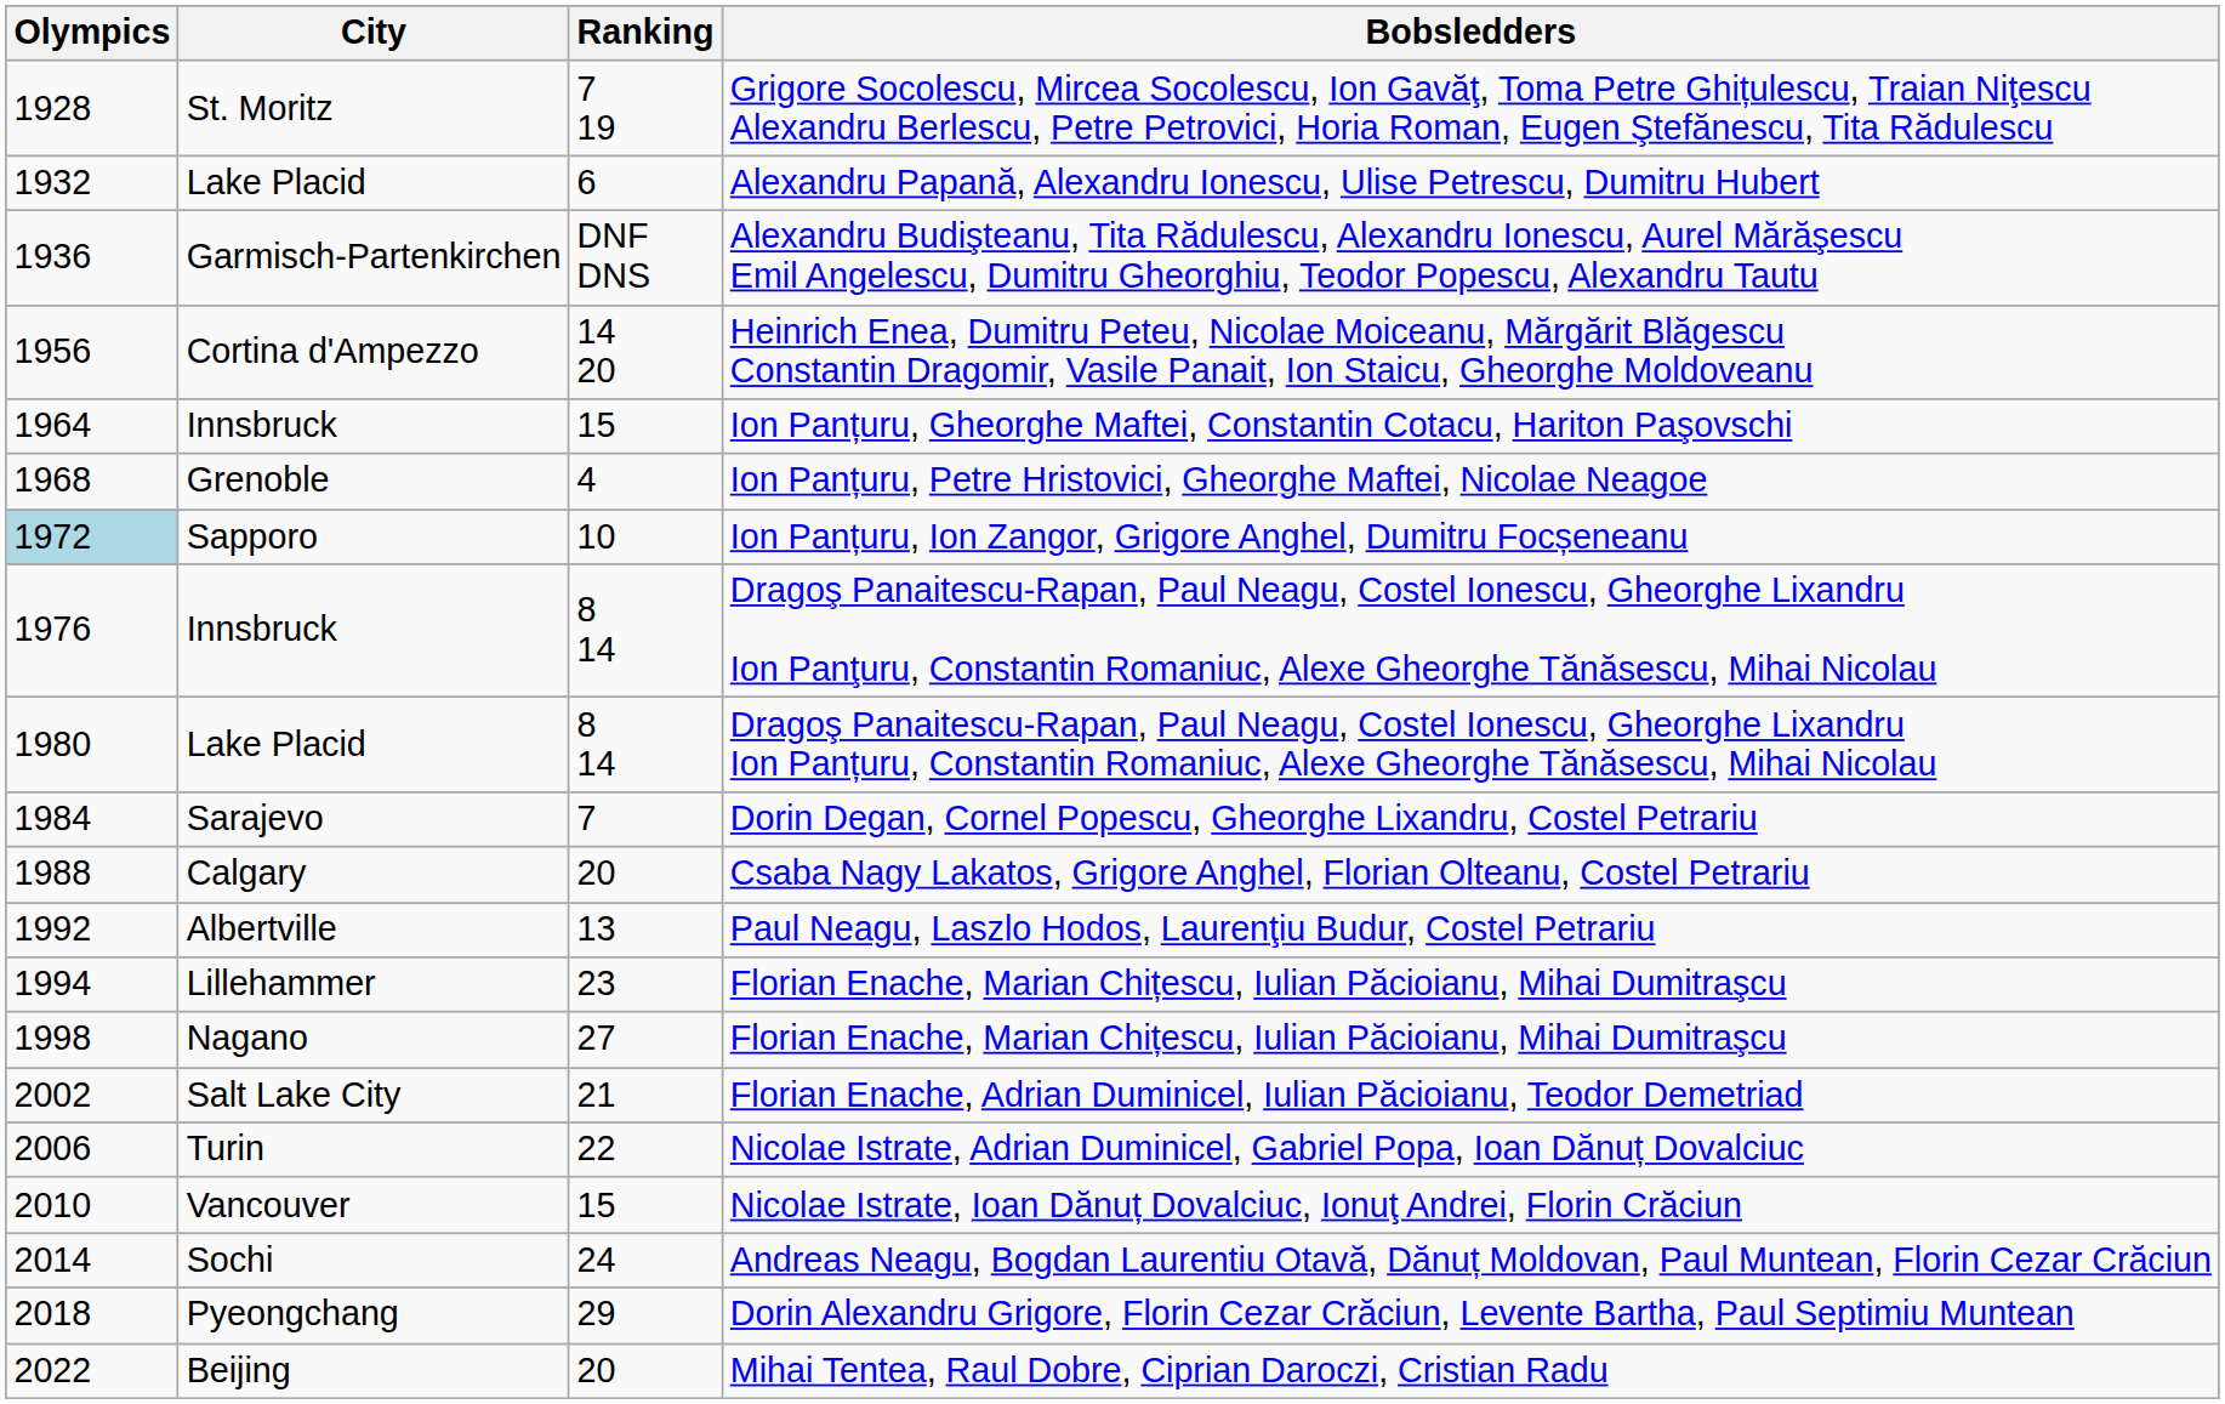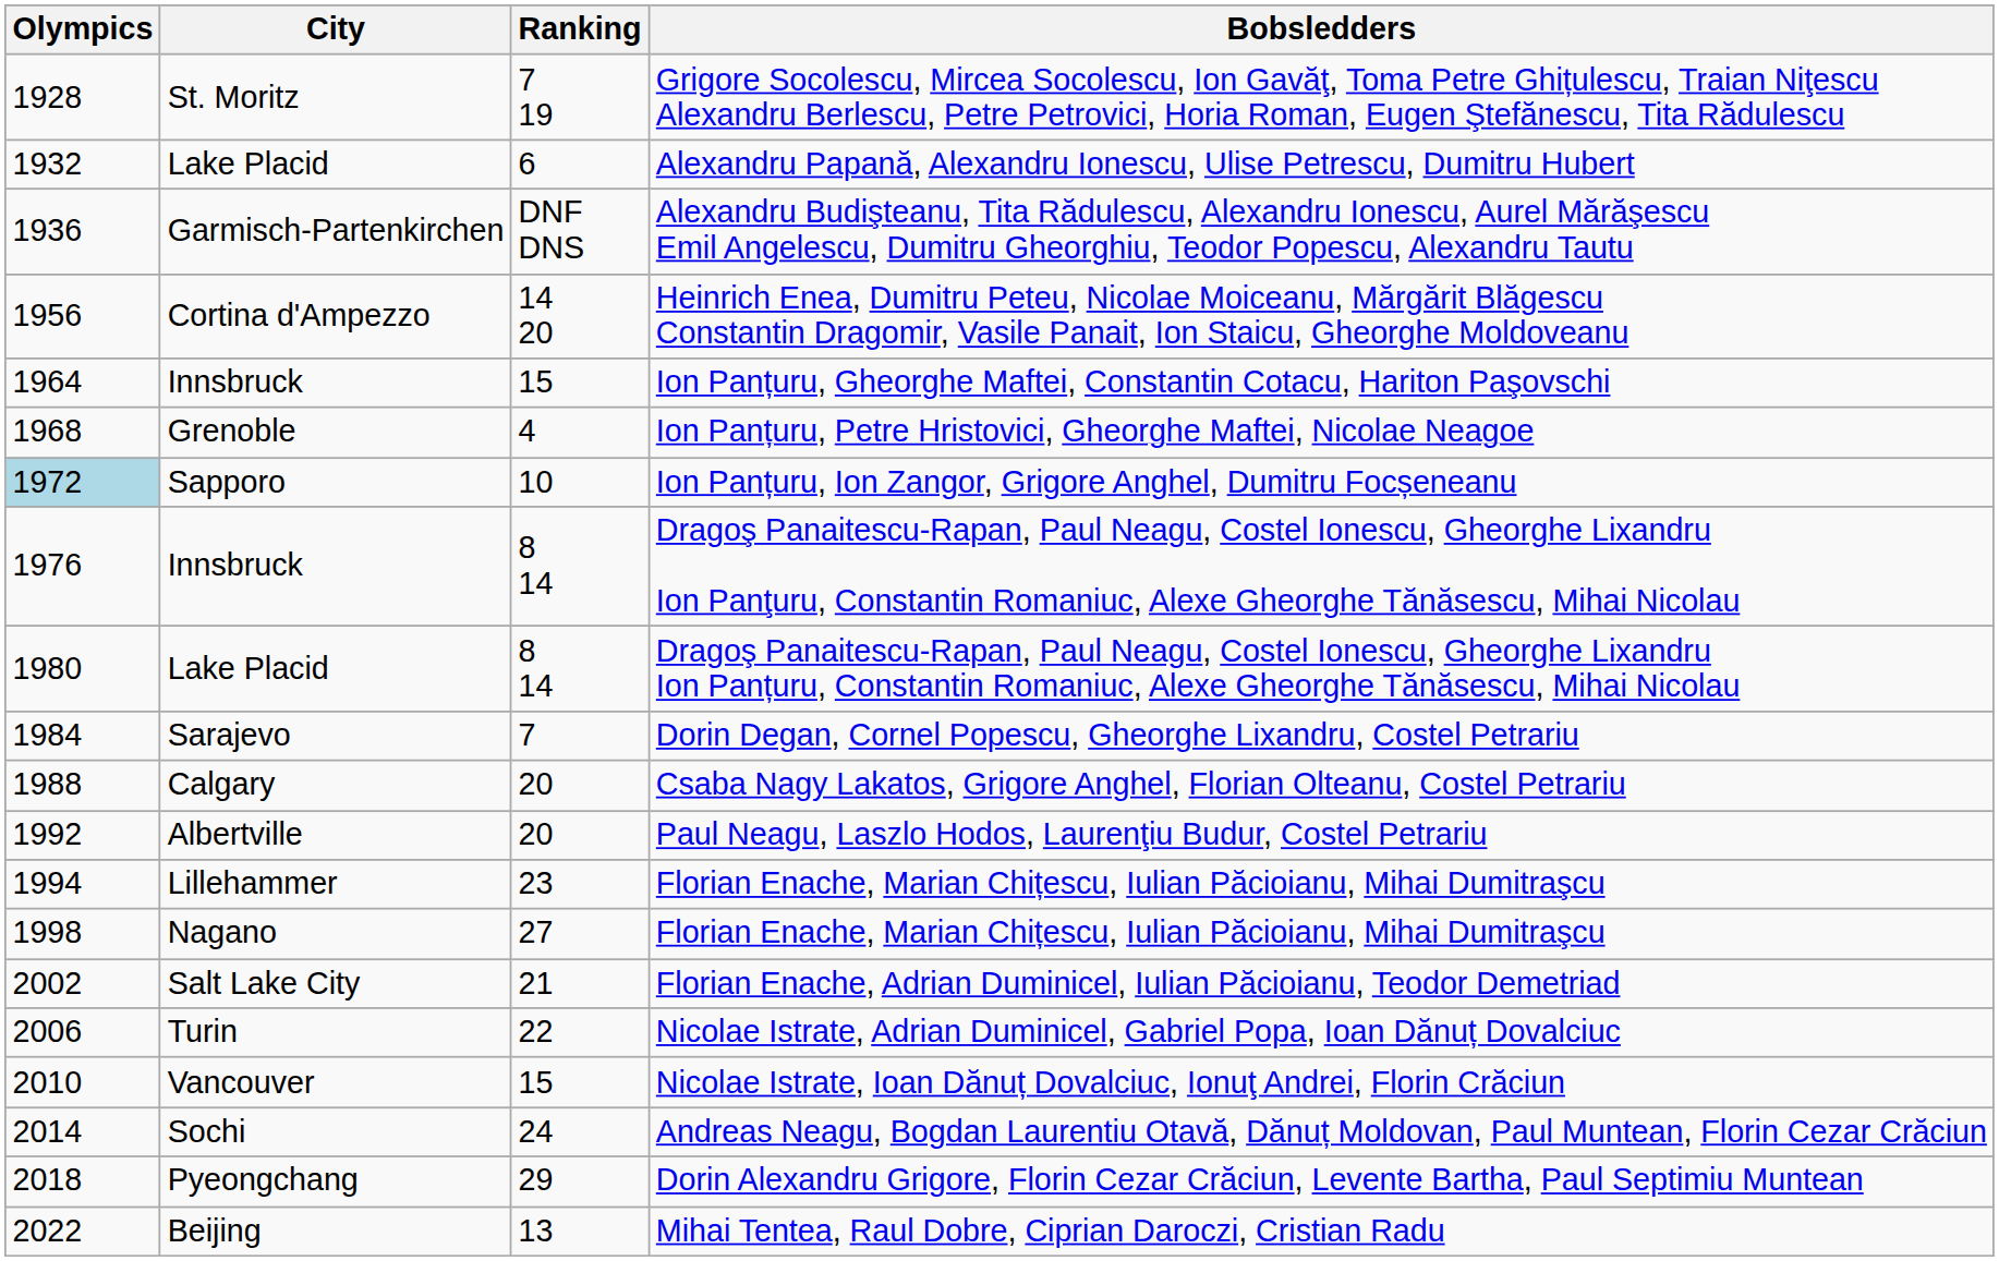 <table class="wikitable">
 <tr>
 <th>Olympics</th>
 <th>City</th>
 <th>Ranking</th>
 <th>Bobsledders</th>
 </tr>
 <tr>
 <td>1928</td>
 <td>St. Moritz</td>
 <td>7 <br>19</td>
 <td><a href='#'>Grigore Socolescu</a>, <a href='#'>Mircea Socolescu</a>, <a href='#'>Ion Gavăţ</a>, <a href='#'>Toma Petre Ghițulescu</a>, <a href='#'>Traian Niţescu</a><br><a href='#'>Alexandru Berlescu</a>, <a href='#'>Petre Petrovici</a>, <a href='#'>Horia Roman</a>, <a href='#'>Eugen Ştefănescu</a>, <a href='#'>Tita Rădulescu</a></td>
 </tr>
 <tr>
 <td>1932</td>
 <td>Lake Placid</td>
 <td>6</td>
 <td><a href='#'>Alexandru Papană</a>, <a href='#'>Alexandru Ionescu</a>, <a href='#'>Ulise Petrescu</a>, <a href='#'>Dumitru Hubert</a></td>
 </tr>
 <tr>
 <td>1936</td>
 <td>Garmisch-Partenkirchen</td>
 <td>DNF<br>DNS</td>
 <td><a href='#'>Alexandru Budişteanu</a>, <a href='#'>Tita Rădulescu</a>, <a href='#'>Alexandru Ionescu</a>, <a href='#'>Aurel Mărăşescu</a><br><a href='#'>Emil Angelescu</a>, <a href='#'>Dumitru Gheorghiu</a>, <a href='#'>Teodor Popescu</a>, <a href='#'>Alexandru Tautu</a></td>
 </tr>
 <tr>
 <td>1956</td>
 <td>Cortina d'Ampezzo</td>
 <td>14 <br>20</td>
 <td><a href='#'>Heinrich Enea</a>, <a href='#'>Dumitru Peteu</a>, <a href='#'>Nicolae Moiceanu</a>, <a href='#'>Mărgărit Blăgescu</a><br> <a href='#'>Constantin Dragomir</a>, <a href='#'>Vasile Panait</a>, <a href='#'>Ion Staicu</a>, <a href='#'>Gheorghe Moldoveanu</a></td>
 </tr>
 <tr>
 <td>1964</td>
 <td>Innsbruck</td>
 <td>15</td>
 <td><a href='#'>Ion Panțuru</a>, <a href='#'>Gheorghe Maftei</a>, <a href='#'>Constantin Cotacu</a>, <a href='#'>Hariton Paşovschi</a></td>
 </tr>
 <tr>
 <td>1968</td>
 <td>Grenoble</td>
 <td>4</td>
 <td><a href='#'>Ion Panțuru</a>, <a href='#'>Petre Hristovici</a>, <a href='#'>Gheorghe Maftei</a>, <a href='#'>Nicolae Neagoe</a></td>
 </tr>
 <tr>
 <td style="background: lightblue;">1972</td>
 <td>Sapporo</td>
 <td>10</td>
 <td><a href='#'>Ion Panțuru</a>, <a href='#'>Ion Zangor</a>, <a href='#'>Grigore Anghel</a>, <a href='#'>Dumitru Focșeneanu</a></td>
 </tr>
 <tr>
 <td>1976</td>
 <td>Innsbruck</td>
 <td>8 <br>14</td>
 <td><a href='#'>Dragoş Panaitescu-Rapan</a>, <a href='#'>Paul Neagu</a>, <a href='#'>Costel Ionescu</a>, <a href='#'>Gheorghe Lixandru</a><br><br><a href='#'>Ion Panţuru</a>, <a href='#'>Constantin Romaniuc</a>, <a href='#'>Alexe Gheorghe Tănăsescu</a>, <a href='#'>Mihai Nicolau</a></td>
 </tr>
 <tr>
 <td>1980</td>
 <td>Lake Placid</td>
 <td>8 <br>14</td>
 <td><a href='#'>Dragoş Panaitescu-Rapan</a>, <a href='#'>Paul Neagu</a>, <a href='#'>Costel Ionescu</a>, <a href='#'>Gheorghe Lixandru</a> <br><a href='#'>Ion Panțuru</a>, <a href='#'>Constantin Romaniuc</a>, <a href='#'>Alexe Gheorghe Tănăsescu</a>, <a href='#'>Mihai Nicolau</a></td>
 </tr>
 <tr>
 <td>1984</td>
 <td>Sarajevo</td>
 <td>7</td>
 <td><a href='#'>Dorin Degan</a>, <a href='#'>Cornel Popescu</a>, <a href='#'>Gheorghe Lixandru</a>, <a href='#'>Costel Petrariu</a></td>
 </tr>
 <tr>
 <td>1988</td>
 <td>Calgary</td>
 <td>20</td>
 <td><a href='#'>Csaba Nagy Lakatos</a>,  <a href='#'>Grigore Anghel</a>, <a href='#'>Florian Olteanu</a>, <a href='#'>Costel Petrariu</a></td>
 </tr>
 <tr>
 <td>1992</td>
 <td>Albertville</td>
-<td>13</td>
+<td>20</td>
 <td><a href='#'>Paul Neagu</a>, <a href='#'>Laszlo Hodos</a>, <a href='#'>Laurenţiu Budur</a>, <a href='#'>Costel Petrariu</a></td>
 </tr>
 <tr>
 <td>1994</td>
 <td>Lillehammer</td>
 <td>23</td>
 <td><a href='#'>Florian Enache</a>, <a href='#'>Marian Chițescu</a>, <a href='#'>Iulian Păcioianu</a>, <a href='#'>Mihai Dumitraşcu</a></td>
 </tr>
 <tr>
 <td>1998</td>
 <td>Nagano</td>
 <td>27</td>
 <td><a href='#'>Florian Enache</a>, <a href='#'>Marian Chițescu</a>, <a href='#'>Iulian Păcioianu</a>, <a href='#'>Mihai Dumitraşcu</a></td>
 </tr>
 <tr>
 <td>2002</td>
 <td>Salt Lake City</td>
 <td>21</td>
 <td><a href='#'>Florian Enache</a>, <a href='#'>Adrian Duminicel</a>, <a href='#'>Iulian Păcioianu</a>, <a href='#'>Teodor Demetriad</a></td>
 </tr>
 <tr>
 <td>2006</td>
 <td>Turin</td>
 <td>22</td>
 <td><a href='#'>Nicolae Istrate</a>, <a href='#'>Adrian Duminicel</a>, <a href='#'>Gabriel Popa</a>, <a href='#'>Ioan Dănuț Dovalciuc</a></td>
 </tr>
 <tr>
 <td>2010</td>
 <td>Vancouver</td>
 <td>15</td>
 <td><a href='#'>Nicolae Istrate</a>, <a href='#'>Ioan Dănuț Dovalciuc</a>, <a href='#'>Ionuţ Andrei</a>, <a href='#'>Florin Crăciun</a></td>
 </tr>
 <tr>
 <td>2014</td>
 <td>Sochi</td>
 <td>24</td>
 <td><a href='#'>Andreas Neagu</a>, <a href='#'>Bogdan Laurentiu Otavă</a>, <a href='#'>Dănuț Moldovan</a>, <a href='#'>Paul Muntean</a>, <a href='#'>Florin Cezar Crăciun</a></td>
 </tr>
 <tr>
 <td>2018</td>
 <td>Pyeongchang</td>
 <td>29</td>
 <td><a href='#'>Dorin Alexandru Grigore</a>, <a href='#'>Florin Cezar Crăciun</a>, <a href='#'>Levente Bartha</a>, <a href='#'>Paul Septimiu Muntean</a></td>
 </tr>
 <tr>
 <td>2022</td>
 <td>Beijing</td>
-<td>20</td>
+<td>13</td>
 <td><a href='#'>Mihai Tentea</a>, <a href='#'>Raul Dobre</a>, <a href='#'>Ciprian Daroczi</a>, <a href='#'>Cristian Radu</a></td>
 </tr>
 </table>
